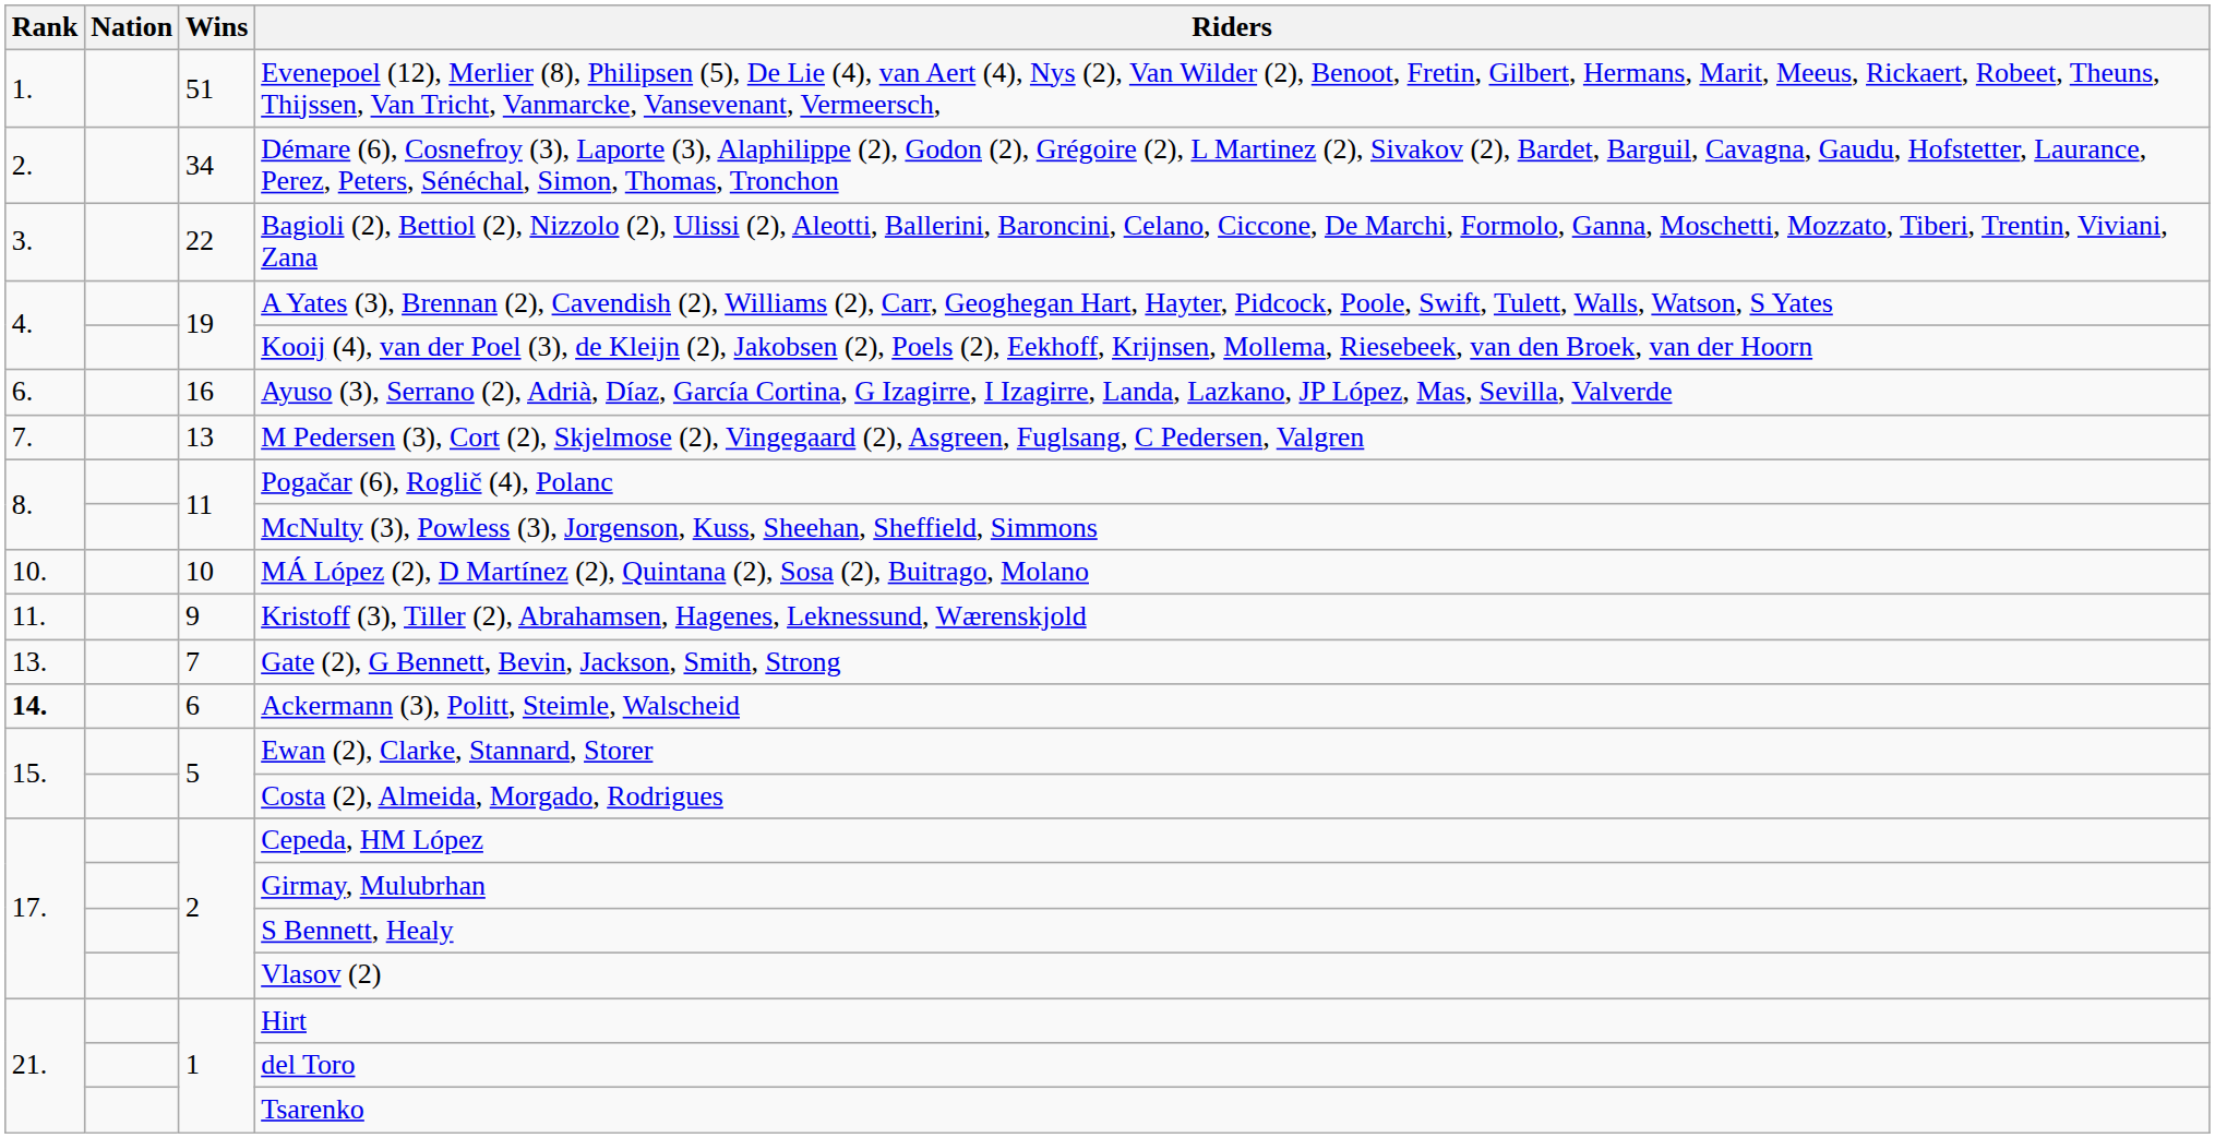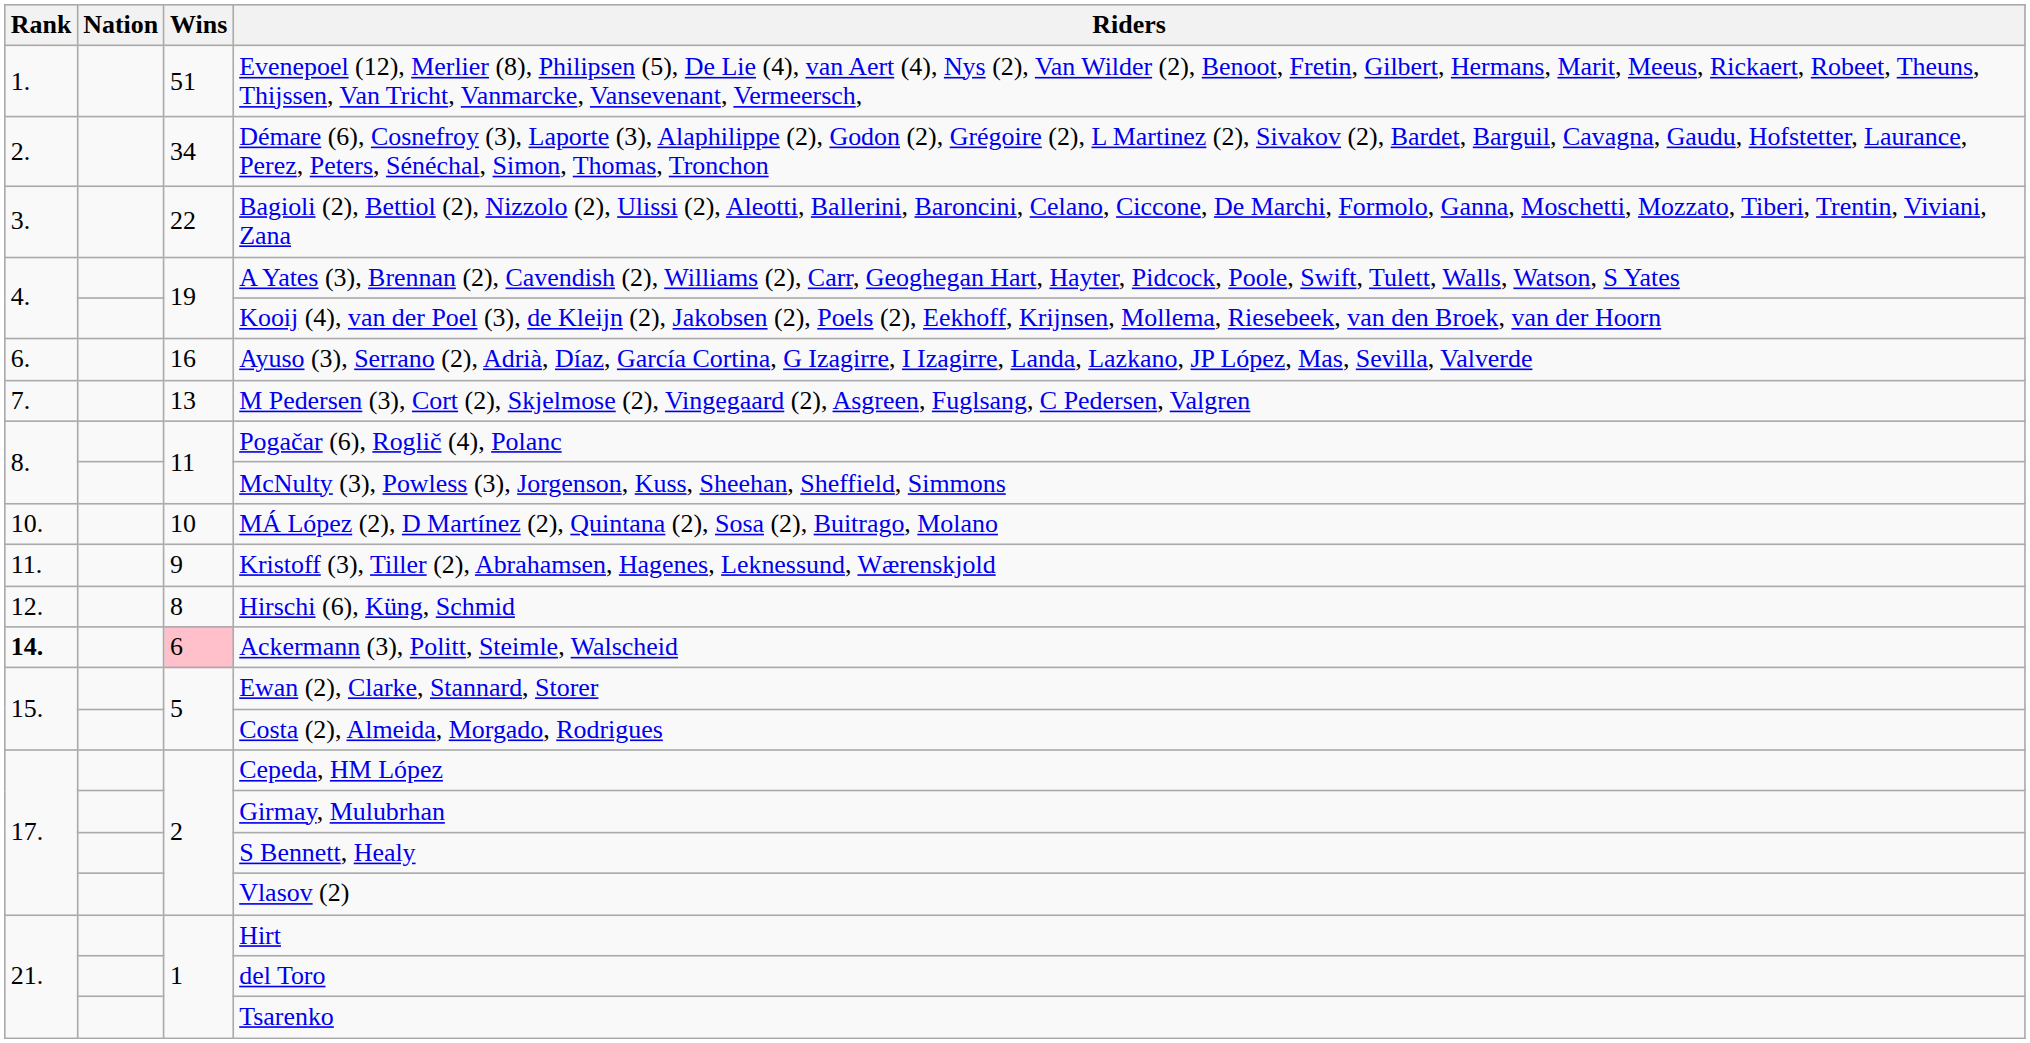 <table class=wikitable>
 <tr>
 <th>Rank</th>
 <th>Nation</th>
 <th>Wins</th>
 <th>Riders</th>
 </tr>
 <tr>
 <td>1.</td>
 <td></td>
 <td>51</td>
 <td><a href='#'>Evenepoel</a> (12), <a href='#'>Merlier</a> (8), <a href='#'>Philipsen</a> (5), <a href='#'>De Lie</a> (4), <a href='#'>van Aert</a> (4), <a href='#'>Nys</a> (2), <a href='#'>Van Wilder</a> (2), <a href='#'>Benoot</a>, <a href='#'>Fretin</a>, <a href='#'>Gilbert</a>, <a href='#'>Hermans</a>, <a href='#'>Marit</a>, <a href='#'>Meeus</a>, <a href='#'>Rickaert</a>, <a href='#'>Robeet</a>, <a href='#'>Theuns</a>, <a href='#'>Thijssen</a>, <a href='#'>Van Tricht</a>, <a href='#'>Vanmarcke</a>, <a href='#'>Vansevenant</a>, <a href='#'>Vermeersch</a>,</td>
 </tr>
 <tr>
 <td>2.</td>
 <td></td>
 <td>34</td>
 <td><a href='#'>Démare</a> (6), <a href='#'>Cosnefroy</a> (3), <a href='#'>Laporte</a> (3), <a href='#'>Alaphilippe</a> (2), <a href='#'>Godon</a> (2), <a href='#'>Grégoire</a> (2), <a href='#'>L Martinez</a> (2), <a href='#'>Sivakov</a> (2), <a href='#'>Bardet</a>, <a href='#'>Barguil</a>, <a href='#'>Cavagna</a>, <a href='#'>Gaudu</a>, <a href='#'>Hofstetter</a>, <a href='#'>Laurance</a>, <a href='#'>Perez</a>, <a href='#'>Peters</a>, <a href='#'>Sénéchal</a>, <a href='#'>Simon</a>, <a href='#'>Thomas</a>, <a href='#'>Tronchon</a></td>
 </tr>
 <tr>
 <td>3.</td>
 <td></td>
 <td>22</td>
 <td><a href='#'>Bagioli</a> (2), <a href='#'>Bettiol</a> (2), <a href='#'>Nizzolo</a> (2), <a href='#'>Ulissi</a> (2), <a href='#'>Aleotti</a>, <a href='#'>Ballerini</a>, <a href='#'>Baroncini</a>, <a href='#'>Celano</a>, <a href='#'>Ciccone</a>, <a href='#'>De Marchi</a>, <a href='#'>Formolo</a>, <a href='#'>Ganna</a>, <a href='#'>Moschetti</a>, <a href='#'>Mozzato</a>, <a href='#'>Tiberi</a>, <a href='#'>Trentin</a>, <a href='#'>Viviani</a>, <a href='#'>Zana</a></td>
 </tr>
 <tr>
 <td rowspan=2>4.</td>
 <td></td>
 <td rowspan=2>19</td>
 <td><a href='#'>A Yates</a> (3), <a href='#'>Brennan</a> (2), <a href='#'>Cavendish</a> (2), <a href='#'>Williams</a> (2), <a href='#'>Carr</a>, <a href='#'>Geoghegan Hart</a>, <a href='#'>Hayter</a>, <a href='#'>Pidcock</a>, <a href='#'>Poole</a>, <a href='#'>Swift</a>, <a href='#'>Tulett</a>, <a href='#'>Walls</a>, <a href='#'>Watson</a>, <a href='#'>S Yates</a></td>
 </tr>
 <tr>
 <td></td>
 <td><a href='#'>Kooij</a> (4), <a href='#'>van der Poel</a> (3), <a href='#'>de Kleijn</a> (2), <a href='#'>Jakobsen</a> (2), <a href='#'>Poels</a> (2), <a href='#'>Eekhoff</a>, <a href='#'>Krijnsen</a>, <a href='#'>Mollema</a>, <a href='#'>Riesebeek</a>, <a href='#'>van den Broek</a>, <a href='#'>van der Hoorn</a></td>
 </tr>
 <tr>
 <td>6.</td>
 <td></td>
 <td>16</td>
 <td><a href='#'>Ayuso</a> (3), <a href='#'>Serrano</a> (2), <a href='#'>Adrià</a>, <a href='#'>Díaz</a>, <a href='#'>García Cortina</a>, <a href='#'>G Izagirre</a>, <a href='#'>I Izagirre</a>, <a href='#'>Landa</a>, <a href='#'>Lazkano</a>, <a href='#'>JP López</a>, <a href='#'>Mas</a>, <a href='#'>Sevilla</a>, <a href='#'>Valverde</a></td>
 </tr>
 <tr>
 <td>7.</td>
 <td></td>
 <td>13</td>
 <td><a href='#'>M Pedersen</a> (3), <a href='#'>Cort</a> (2), <a href='#'>Skjelmose</a> (2), <a href='#'>Vingegaard</a> (2), <a href='#'>Asgreen</a>, <a href='#'>Fuglsang</a>, <a href='#'>C Pedersen</a>, <a href='#'>Valgren</a></td>
 </tr>
 <tr>
 <td rowspan=2>8.</td>
 <td></td>
 <td rowspan=2>11</td>
 <td><a href='#'>Pogačar</a> (6), <a href='#'>Roglič</a> (4), <a href='#'>Polanc</a></td>
 </tr>
 <tr>
 <td></td>
 <td><a href='#'>McNulty</a> (3), <a href='#'>Powless</a> (3), <a href='#'>Jorgenson</a>, <a href='#'>Kuss</a>, <a href='#'>Sheehan</a>, <a href='#'>Sheffield</a>, <a href='#'>Simmons</a></td>
 </tr>
 <tr>
 <td>10.</td>
 <td></td>
 <td>10</td>
 <td><a href='#'>MÁ López</a> (2), <a href='#'>D Martínez</a> (2), <a href='#'>Quintana</a> (2), <a href='#'>Sosa</a> (2), <a href='#'>Buitrago</a>, <a href='#'>Molano</a></td>
 </tr>
 <tr>
 <td>11.</td>
 <td></td>
 <td>9</td>
 <td><a href='#'>Kristoff</a> (3), <a href='#'>Tiller</a> (2), <a href='#'>Abrahamsen</a>, <a href='#'>Hagenes</a>, <a href='#'>Leknessund</a>, <a href='#'>Wærenskjold</a></td>
 </tr>
 <tr>
-<td>13.</td>
+<td>12.</td>
 <td></td>
-<td>7</td>
-<td><a href='#'>Gate</a> (2), <a href='#'>G Bennett</a>, <a href='#'>Bevin</a>, <a href='#'>Jackson</a>, <a href='#'>Smith</a>, <a href='#'>Strong</a></td>
+<td>8</td>
+<td><a href='#'>Hirschi</a> (6), <a href='#'>Küng</a>, <a href='#'>Schmid</a></td>
 </tr>
 <tr>
 <td><strong>14.</strong></td>
 <td></td>
-<td>6</td>
+<td style="background: pink;">6</td>
 <td><a href='#'>Ackermann</a> (3), <a href='#'>Politt</a>, <a href='#'>Steimle</a>, <a href='#'>Walscheid</a></td>
 </tr>
 <tr>
 <td rowspan=2>15.</td>
 <td></td>
 <td rowspan=2>5</td>
 <td><a href='#'>Ewan</a> (2), <a href='#'>Clarke</a>, <a href='#'>Stannard</a>, <a href='#'>Storer</a></td>
 </tr>
 <tr>
 <td></td>
 <td><a href='#'>Costa</a> (2), <a href='#'>Almeida</a>, <a href='#'>Morgado</a>, <a href='#'>Rodrigues</a></td>
 </tr>
 <tr>
 <td rowspan=4>17.</td>
 <td></td>
 <td rowspan=4>2</td>
 <td><a href='#'>Cepeda</a>, <a href='#'>HM López</a></td>
 </tr>
 <tr>
 <td></td>
 <td><a href='#'>Girmay</a>, <a href='#'>Mulubrhan</a></td>
 </tr>
 <tr>
 <td></td>
 <td><a href='#'>S Bennett</a>, <a href='#'>Healy</a></td>
 </tr>
 <tr>
 <td></td>
 <td><a href='#'>Vlasov</a> (2)</td>
 </tr>
 <tr>
 <td rowspan=3>21.</td>
 <td></td>
 <td rowspan=3>1</td>
 <td><a href='#'>Hirt</a></td>
 </tr>
 <tr>
 <td></td>
 <td><a href='#'>del Toro</a></td>
 </tr>
 <tr>
 <td></td>
 <td><a href='#'>Tsarenko</a></td>
 </tr>
 </table>
